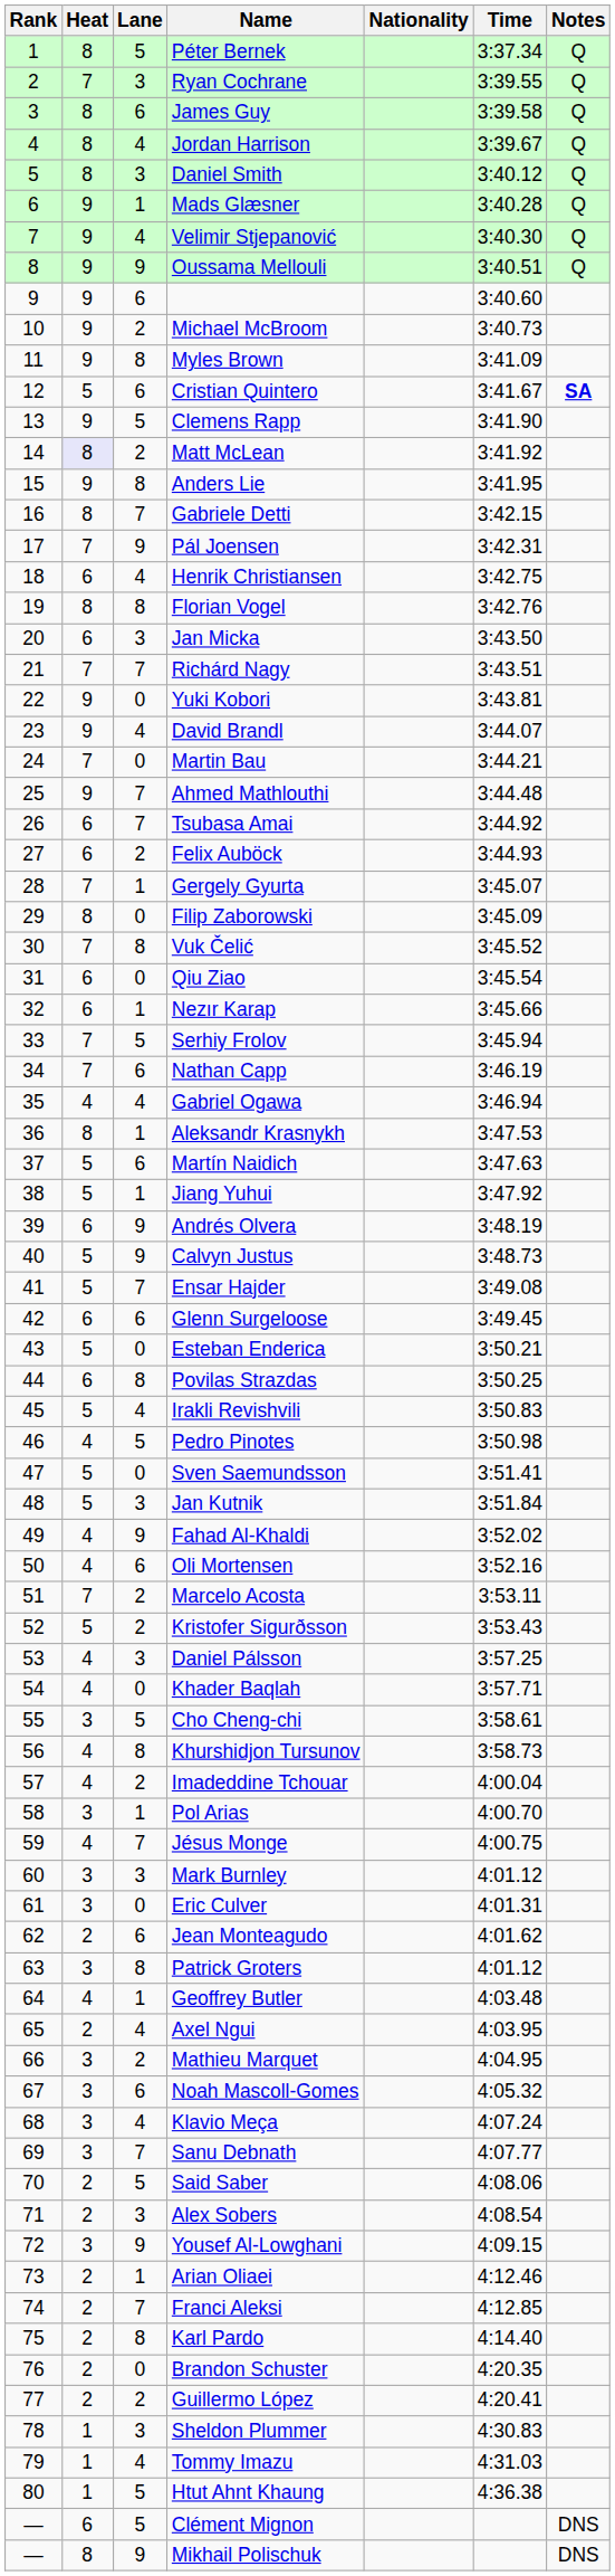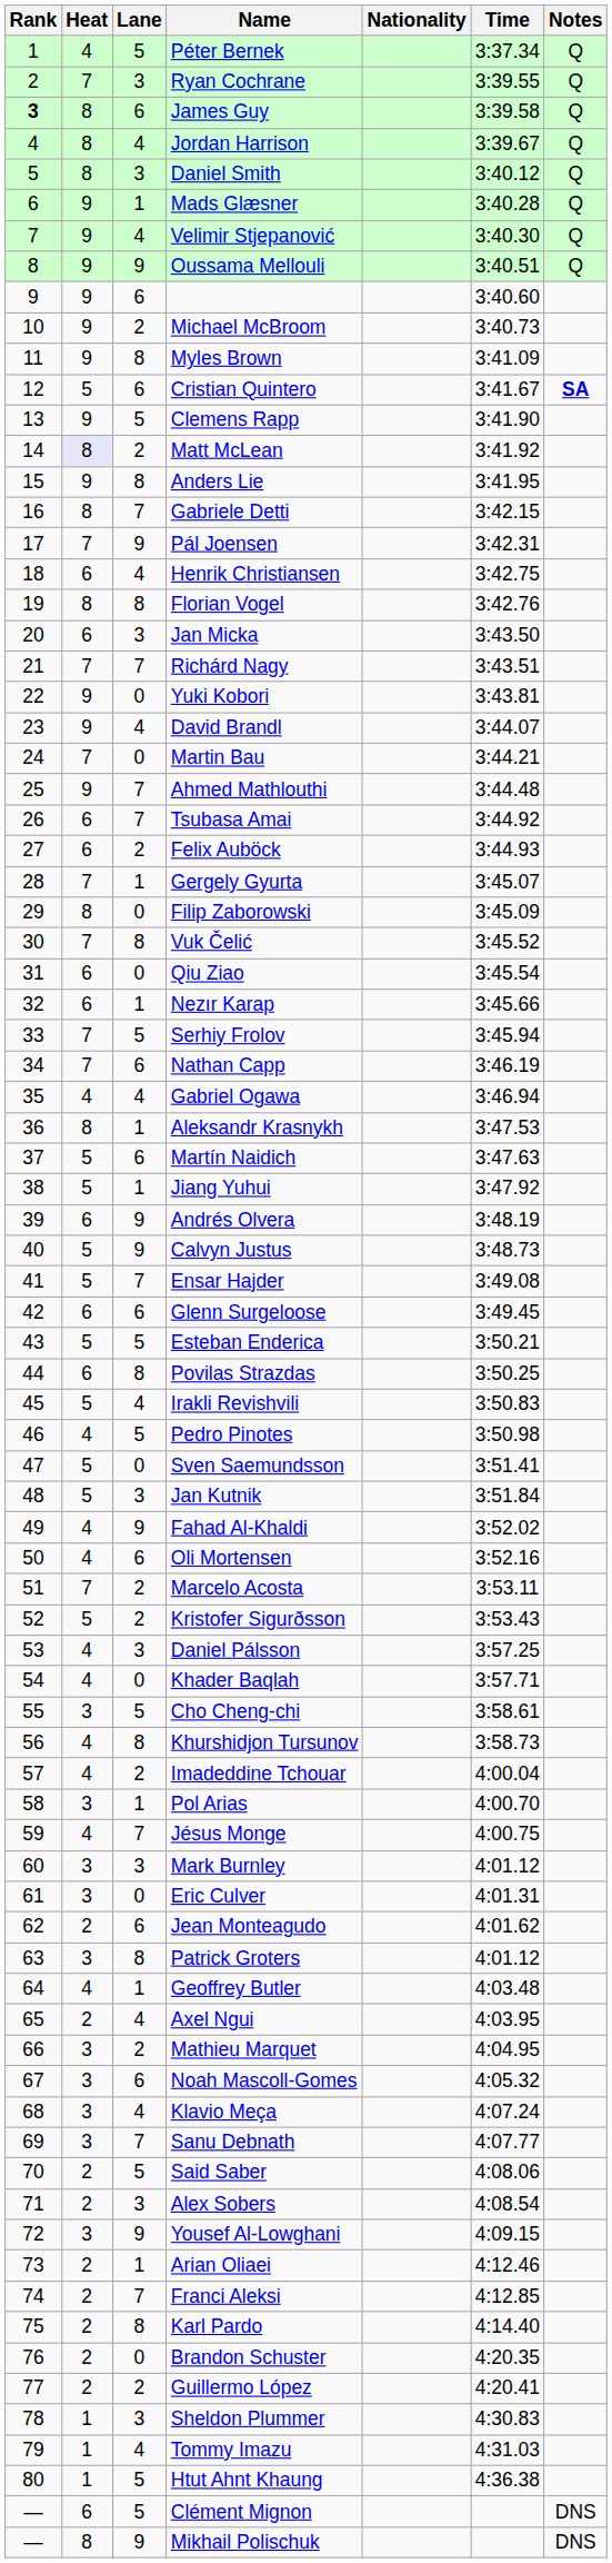 <table class="wikitable sortable" style="text-align:center">
 <tr>
 <th>Rank</th>
 <th>Heat</th>
 <th>Lane</th>
 <th>Name</th>
 <th>Nationality</th>
 <th>Time</th>
 <th>Notes</th>
 </tr>
 <tr bgcolor=ccffcc>
 <td>1</td>
-<td>8</td>
+<td>4</td>
 <td>5</td>
 <td align=left><a href='#'>Péter Bernek</a></td>
 <td align=left></td>
 <td>3:37.34</td>
 <td>Q</td>
 </tr>
 <tr bgcolor=ccffcc>
 <td>2</td>
 <td>7</td>
 <td>3</td>
 <td align=left><a href='#'>Ryan Cochrane</a></td>
 <td align=left></td>
 <td>3:39.55</td>
 <td>Q</td>
 </tr>
 <tr bgcolor=ccffcc>
-<td>3</td>
+<td><strong>3</strong></td>
 <td>8</td>
 <td>6</td>
 <td align=left><a href='#'>James Guy</a></td>
 <td align=left></td>
 <td>3:39.58</td>
 <td>Q</td>
 </tr>
 <tr bgcolor=ccffcc>
 <td>4</td>
 <td>8</td>
 <td>4</td>
 <td align=left><a href='#'>Jordan Harrison</a></td>
 <td align=left></td>
 <td>3:39.67</td>
 <td>Q</td>
 </tr>
 <tr bgcolor=ccffcc>
 <td>5</td>
 <td>8</td>
 <td>3</td>
 <td align=left><a href='#'>Daniel Smith</a></td>
 <td align=left></td>
 <td>3:40.12</td>
 <td>Q</td>
 </tr>
 <tr bgcolor=ccffcc>
 <td>6</td>
 <td>9</td>
 <td>1</td>
 <td align=left><a href='#'>Mads Glæsner</a></td>
 <td align=left></td>
 <td>3:40.28</td>
 <td>Q</td>
 </tr>
 <tr bgcolor=ccffcc>
 <td>7</td>
 <td>9</td>
 <td>4</td>
 <td align=left><a href='#'>Velimir Stjepanović</a></td>
 <td align=left></td>
 <td>3:40.30</td>
 <td>Q</td>
 </tr>
 <tr bgcolor=ccffcc>
 <td>8</td>
 <td>9</td>
 <td>9</td>
 <td align=left><a href='#'>Oussama Mellouli</a></td>
 <td align=left></td>
 <td>3:40.51</td>
 <td>Q</td>
 </tr>
 <tr>
 <td>9</td>
 <td>9</td>
 <td>6</td>
 <td align=left></td>
 <td align=left></td>
 <td>3:40.60</td>
 <td></td>
 </tr>
 <tr>
 <td>10</td>
 <td>9</td>
 <td>2</td>
 <td align=left><a href='#'>Michael McBroom</a></td>
 <td align=left></td>
 <td>3:40.73</td>
 <td></td>
 </tr>
 <tr>
 <td>11</td>
 <td>9</td>
 <td>8</td>
 <td align=left><a href='#'>Myles Brown</a></td>
 <td align=left></td>
 <td>3:41.09</td>
 <td></td>
 </tr>
 <tr>
 <td>12</td>
 <td>5</td>
 <td>6</td>
 <td align=left><a href='#'>Cristian Quintero</a></td>
 <td align=left></td>
 <td>3:41.67</td>
 <td><strong><a href='#'>SA</a></strong></td>
 </tr>
 <tr>
 <td>13</td>
 <td>9</td>
 <td>5</td>
 <td align=left><a href='#'>Clemens Rapp</a></td>
 <td align=left></td>
 <td>3:41.90</td>
 <td></td>
 </tr>
 <tr>
 <td>14</td>
 <td style="background: lavender;">8</td>
 <td>2</td>
 <td align=left><a href='#'>Matt McLean</a></td>
 <td align=left></td>
 <td>3:41.92</td>
 <td></td>
 </tr>
 <tr>
 <td>15</td>
 <td>9</td>
 <td>8</td>
 <td align=left><a href='#'>Anders Lie</a></td>
 <td align=left></td>
 <td>3:41.95</td>
 <td></td>
 </tr>
 <tr>
 <td>16</td>
 <td>8</td>
 <td>7</td>
 <td align=left><a href='#'>Gabriele Detti</a></td>
 <td align=left></td>
 <td>3:42.15</td>
 <td></td>
 </tr>
 <tr>
 <td>17</td>
 <td>7</td>
 <td>9</td>
 <td align=left><a href='#'>Pál Joensen</a></td>
 <td align=left></td>
 <td>3:42.31</td>
 </tr>
 <tr>
 <td>18</td>
 <td>6</td>
 <td>4</td>
 <td align=left><a href='#'>Henrik Christiansen</a></td>
 <td align=left></td>
 <td>3:42.75</td>
 <td></td>
 </tr>
 <tr>
 <td>19</td>
 <td>8</td>
 <td>8</td>
 <td align=left><a href='#'>Florian Vogel</a></td>
 <td align=left></td>
 <td>3:42.76</td>
 <td></td>
 </tr>
 <tr>
 <td>20</td>
 <td>6</td>
 <td>3</td>
 <td align=left><a href='#'>Jan Micka</a></td>
 <td align=left></td>
 <td>3:43.50</td>
 <td></td>
 </tr>
 <tr>
 <td>21</td>
 <td>7</td>
 <td>7</td>
 <td align=left><a href='#'>Richárd Nagy</a></td>
 <td align=left></td>
 <td>3:43.51</td>
 <td></td>
 </tr>
 <tr>
 <td>22</td>
 <td>9</td>
 <td>0</td>
 <td align=left><a href='#'>Yuki Kobori</a></td>
 <td align=left></td>
 <td>3:43.81</td>
 <td></td>
 </tr>
 <tr>
 <td>23</td>
 <td>9</td>
 <td>4</td>
 <td align=left><a href='#'>David Brandl</a></td>
 <td align=left></td>
 <td>3:44.07</td>
 <td></td>
 </tr>
 <tr>
 <td>24</td>
 <td>7</td>
 <td>0</td>
 <td align=left><a href='#'>Martin Bau</a></td>
 <td align=left></td>
 <td>3:44.21</td>
 <td></td>
 </tr>
 <tr>
 <td>25</td>
 <td>9</td>
 <td>7</td>
 <td align=left><a href='#'>Ahmed Mathlouthi</a></td>
 <td align=left></td>
 <td>3:44.48</td>
 <td></td>
 </tr>
 <tr>
 <td>26</td>
 <td>6</td>
 <td>7</td>
 <td align=left><a href='#'>Tsubasa Amai</a></td>
 <td align=left></td>
 <td>3:44.92</td>
 <td></td>
 </tr>
 <tr>
 <td>27</td>
 <td>6</td>
 <td>2</td>
 <td align=left><a href='#'>Felix Auböck</a></td>
 <td align=left></td>
 <td>3:44.93</td>
 <td></td>
 </tr>
 <tr>
 <td>28</td>
 <td>7</td>
 <td>1</td>
 <td align=left><a href='#'>Gergely Gyurta</a></td>
 <td align=left></td>
 <td>3:45.07</td>
 <td></td>
 </tr>
 <tr>
 <td>29</td>
 <td>8</td>
 <td>0</td>
 <td align=left><a href='#'>Filip Zaborowski</a></td>
 <td align=left></td>
 <td>3:45.09</td>
 <td></td>
 </tr>
 <tr>
 <td>30</td>
 <td>7</td>
 <td>8</td>
 <td align=left><a href='#'>Vuk Čelić</a></td>
 <td align=left></td>
 <td>3:45.52</td>
 <td></td>
 </tr>
 <tr>
 <td>31</td>
 <td>6</td>
 <td>0</td>
 <td align=left><a href='#'>Qiu Ziao</a></td>
 <td align=left></td>
 <td>3:45.54</td>
 <td></td>
 </tr>
 <tr>
 <td>32</td>
 <td>6</td>
 <td>1</td>
 <td align=left><a href='#'>Nezır Karap</a></td>
 <td align=left></td>
 <td>3:45.66</td>
 <td></td>
 </tr>
 <tr>
 <td>33</td>
 <td>7</td>
 <td>5</td>
 <td align=left><a href='#'>Serhiy Frolov</a></td>
 <td align=left></td>
 <td>3:45.94</td>
 <td></td>
 </tr>
 <tr>
 <td>34</td>
 <td>7</td>
 <td>6</td>
 <td align=left><a href='#'>Nathan Capp</a></td>
 <td align=left></td>
 <td>3:46.19</td>
 <td></td>
 </tr>
 <tr>
 <td>35</td>
 <td>4</td>
 <td>4</td>
 <td align=left><a href='#'>Gabriel Ogawa</a></td>
 <td align=left></td>
 <td>3:46.94</td>
 <td></td>
 </tr>
 <tr>
 <td>36</td>
 <td>8</td>
 <td>1</td>
 <td align=left><a href='#'>Aleksandr Krasnykh</a></td>
 <td align=left></td>
 <td>3:47.53</td>
 <td></td>
 </tr>
 <tr>
 <td>37</td>
 <td>5</td>
 <td>6</td>
 <td align=left><a href='#'>Martín Naidich</a></td>
 <td align=left></td>
 <td>3:47.63</td>
 <td></td>
 </tr>
 <tr>
 <td>38</td>
 <td>5</td>
 <td>1</td>
 <td align=left><a href='#'>Jiang Yuhui</a></td>
 <td align=left></td>
 <td>3:47.92</td>
 <td></td>
 </tr>
 <tr>
 <td>39</td>
 <td>6</td>
 <td>9</td>
 <td align=left><a href='#'>Andrés Olvera</a></td>
 <td align=left></td>
 <td>3:48.19</td>
 <td></td>
 </tr>
 <tr>
 <td>40</td>
 <td>5</td>
 <td>9</td>
 <td align=left><a href='#'>Calvyn Justus</a></td>
 <td align=left></td>
 <td>3:48.73</td>
 <td></td>
 </tr>
 <tr>
 <td>41</td>
 <td>5</td>
 <td>7</td>
 <td align=left><a href='#'>Ensar Hajder</a></td>
 <td align=left></td>
 <td>3:49.08</td>
 <td></td>
 </tr>
 <tr>
 <td>42</td>
 <td>6</td>
 <td>6</td>
 <td align=left><a href='#'>Glenn Surgeloose</a></td>
 <td align=left></td>
 <td>3:49.45</td>
 <td></td>
 </tr>
 <tr>
 <td>43</td>
 <td>5</td>
-<td>0</td>
+<td>5</td>
 <td align=left><a href='#'>Esteban Enderica</a></td>
 <td align=left></td>
 <td>3:50.21</td>
 <td></td>
 </tr>
 <tr>
 <td>44</td>
 <td>6</td>
 <td>8</td>
 <td align=left><a href='#'>Povilas Strazdas</a></td>
 <td align=left></td>
 <td>3:50.25</td>
 <td></td>
 </tr>
 <tr>
 <td>45</td>
 <td>5</td>
 <td>4</td>
 <td align=left><a href='#'>Irakli Revishvili</a></td>
 <td align=left></td>
 <td>3:50.83</td>
 <td></td>
 </tr>
 <tr>
 <td>46</td>
 <td>4</td>
 <td>5</td>
 <td align=left><a href='#'>Pedro Pinotes</a></td>
 <td align=left></td>
 <td>3:50.98</td>
 <td></td>
 </tr>
 <tr>
 <td>47</td>
 <td>5</td>
 <td>0</td>
 <td align=left><a href='#'>Sven Saemundsson</a></td>
 <td align=left></td>
 <td>3:51.41</td>
 <td></td>
 </tr>
 <tr>
 <td>48</td>
 <td>5</td>
 <td>3</td>
 <td align=left><a href='#'>Jan Kutnik</a></td>
 <td align=left></td>
 <td>3:51.84</td>
 <td></td>
 </tr>
 <tr>
 <td>49</td>
 <td>4</td>
 <td>9</td>
 <td align=left><a href='#'>Fahad Al-Khaldi</a></td>
 <td align=left></td>
 <td>3:52.02</td>
 <td></td>
 </tr>
 <tr>
 <td>50</td>
 <td>4</td>
 <td>6</td>
 <td align=left><a href='#'>Oli Mortensen</a></td>
 <td align=left></td>
 <td>3:52.16</td>
 <td></td>
 </tr>
 <tr>
 <td>51</td>
 <td>7</td>
 <td>2</td>
 <td align=left><a href='#'>Marcelo Acosta</a></td>
 <td align=left></td>
 <td>3:53.11</td>
 <td></td>
 </tr>
 <tr>
 <td>52</td>
 <td>5</td>
 <td>2</td>
 <td align=left><a href='#'>Kristofer Sigurðsson</a></td>
 <td align=left></td>
 <td>3:53.43</td>
 <td></td>
 </tr>
 <tr>
 <td>53</td>
 <td>4</td>
 <td>3</td>
 <td align=left><a href='#'>Daniel Pálsson</a></td>
 <td align=left></td>
 <td>3:57.25</td>
 <td></td>
 </tr>
 <tr>
 <td>54</td>
 <td>4</td>
 <td>0</td>
 <td align=left><a href='#'>Khader Baqlah</a></td>
 <td align=left></td>
 <td>3:57.71</td>
 <td></td>
 </tr>
 <tr>
 <td>55</td>
 <td>3</td>
 <td>5</td>
 <td align=left><a href='#'>Cho Cheng-chi</a></td>
 <td align=left></td>
 <td>3:58.61</td>
 <td></td>
 </tr>
 <tr>
 <td>56</td>
 <td>4</td>
 <td>8</td>
 <td align=left><a href='#'>Khurshidjon Tursunov</a></td>
 <td align=left></td>
 <td>3:58.73</td>
 <td></td>
 </tr>
 <tr>
 <td>57</td>
 <td>4</td>
 <td>2</td>
 <td align=left><a href='#'>Imadeddine Tchouar</a></td>
 <td align=left></td>
 <td>4:00.04</td>
 <td></td>
 </tr>
 <tr>
 <td>58</td>
 <td>3</td>
 <td>1</td>
 <td align=left><a href='#'>Pol Arias</a></td>
 <td align=left></td>
 <td>4:00.70</td>
 <td></td>
 </tr>
 <tr>
 <td>59</td>
 <td>4</td>
 <td>7</td>
 <td align=left><a href='#'>Jésus Monge</a></td>
 <td align=left></td>
 <td>4:00.75</td>
 <td></td>
 </tr>
 <tr>
 <td>60</td>
 <td>3</td>
 <td>3</td>
 <td align=left><a href='#'>Mark Burnley</a></td>
 <td align=left></td>
 <td>4:01.12</td>
 <td></td>
 </tr>
 <tr>
 <td>61</td>
 <td>3</td>
 <td>0</td>
 <td align=left><a href='#'>Eric Culver</a></td>
 <td align=left></td>
 <td>4:01.31</td>
 <td></td>
 </tr>
 <tr>
 <td>62</td>
 <td>2</td>
 <td>6</td>
 <td align=left><a href='#'>Jean Monteagudo</a></td>
 <td align=left></td>
 <td>4:01.62</td>
 <td></td>
 </tr>
 <tr>
 <td>63</td>
 <td>3</td>
 <td>8</td>
 <td align=left><a href='#'>Patrick Groters</a></td>
 <td align=left></td>
 <td>4:01.12</td>
 <td></td>
 </tr>
 <tr>
 <td>64</td>
 <td>4</td>
 <td>1</td>
 <td align=left><a href='#'>Geoffrey Butler</a></td>
 <td align=left></td>
 <td>4:03.48</td>
 <td></td>
 </tr>
 <tr>
 <td>65</td>
 <td>2</td>
 <td>4</td>
 <td align=left><a href='#'>Axel Ngui</a></td>
 <td align=left></td>
 <td>4:03.95</td>
 <td></td>
 </tr>
 <tr>
 <td>66</td>
 <td>3</td>
 <td>2</td>
 <td align=left><a href='#'>Mathieu Marquet</a></td>
 <td align=left></td>
 <td>4:04.95</td>
 <td></td>
 </tr>
 <tr>
 <td>67</td>
 <td>3</td>
 <td>6</td>
 <td align=left><a href='#'>Noah Mascoll-Gomes</a></td>
 <td align=left></td>
 <td>4:05.32</td>
 <td></td>
 </tr>
 <tr>
 <td>68</td>
 <td>3</td>
 <td>4</td>
 <td align=left><a href='#'>Klavio Meça</a></td>
 <td align=left></td>
 <td>4:07.24</td>
 <td></td>
 </tr>
 <tr>
 <td>69</td>
 <td>3</td>
 <td>7</td>
 <td align=left><a href='#'>Sanu Debnath</a></td>
 <td align=left></td>
 <td>4:07.77</td>
 <td></td>
 </tr>
 <tr>
 <td>70</td>
 <td>2</td>
 <td>5</td>
 <td align=left><a href='#'>Said Saber</a></td>
 <td align=left></td>
 <td>4:08.06</td>
 <td></td>
 </tr>
 <tr>
 <td>71</td>
 <td>2</td>
 <td>3</td>
 <td align=left><a href='#'>Alex Sobers</a></td>
 <td align=left></td>
 <td>4:08.54</td>
 <td></td>
 </tr>
 <tr>
 <td>72</td>
 <td>3</td>
 <td>9</td>
 <td align=left><a href='#'>Yousef Al-Lowghani</a></td>
 <td align=left></td>
 <td>4:09.15</td>
 <td></td>
 </tr>
 <tr>
 <td>73</td>
 <td>2</td>
 <td>1</td>
 <td align=left><a href='#'>Arian Oliaei</a></td>
 <td align=left></td>
 <td>4:12.46</td>
 <td></td>
 </tr>
 <tr>
 <td>74</td>
 <td>2</td>
 <td>7</td>
 <td align=left><a href='#'>Franci Aleksi</a></td>
 <td align=left></td>
 <td>4:12.85</td>
 <td></td>
 </tr>
 <tr>
 <td>75</td>
 <td>2</td>
 <td>8</td>
 <td align=left><a href='#'>Karl Pardo</a></td>
 <td align=left></td>
 <td>4:14.40</td>
 <td></td>
 </tr>
 <tr>
 <td>76</td>
 <td>2</td>
 <td>0</td>
 <td align=left><a href='#'>Brandon Schuster</a></td>
 <td align=left></td>
 <td>4:20.35</td>
 <td></td>
 </tr>
 <tr>
 <td>77</td>
 <td>2</td>
 <td>2</td>
 <td align=left><a href='#'>Guillermo López</a></td>
 <td align=left></td>
 <td>4:20.41</td>
 <td></td>
 </tr>
 <tr>
 <td>78</td>
 <td>1</td>
 <td>3</td>
 <td align=left><a href='#'>Sheldon Plummer</a></td>
 <td align=left></td>
 <td>4:30.83</td>
 <td></td>
 </tr>
 <tr>
 <td>79</td>
 <td>1</td>
 <td>4</td>
 <td align=left><a href='#'>Tommy Imazu</a></td>
 <td align=left></td>
 <td>4:31.03</td>
 <td></td>
 </tr>
 <tr>
 <td>80</td>
 <td>1</td>
 <td>5</td>
 <td align=left><a href='#'>Htut Ahnt Khaung</a></td>
 <td align=left></td>
 <td>4:36.38</td>
 <td></td>
 </tr>
 <tr>
 <td>—</td>
 <td>6</td>
 <td>5</td>
 <td align=left><a href='#'>Clément Mignon</a></td>
 <td align=left></td>
 <td></td>
 <td>DNS</td>
 </tr>
 <tr>
 <td>—</td>
 <td>8</td>
 <td>9</td>
 <td align=left><a href='#'>Mikhail Polischuk</a></td>
 <td align=left></td>
 <td></td>
 <td>DNS</td>
 </tr>
 </table>
